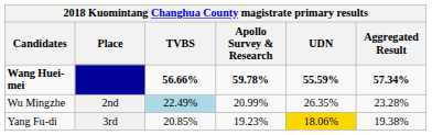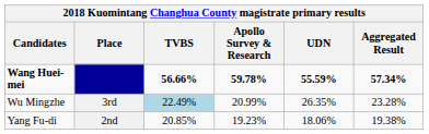 <table class="wikitable collapsible">
 <tr>
 <th colspan="6" width=600>2018 Kuomintang <a href='#'>Changhua County</a> magistrate primary results</th>
 </tr>
 <tr>
 <th width=80>Candidates</th>
 <th width=80>Place</th>
 <th width=80>TVBS</th>
 <th width=80>Apollo Survey & Research</th>
 <th width=80>UDN</th>
 <th width=80>Aggregated Result</th>
 </tr>
 <tr>
 <td><strong>Wang Huei-mei</strong></td>
 <td style="background: #000099; text-align:center"><strong></strong></td>
 <td style="text-align:center"><strong>56.66%</strong></td>
 <td style="text-align:center"><strong>59.78%</strong></td>
 <td style="text-align:center"><strong>55.59%</strong></td>
 <td style="text-align:center"><strong>57.34%</strong></td>
 </tr>
 <tr>
 <td>Wu Mingzhe</td>
-<td style="background: #f1f1f1; text-align:center">2nd</td>
+<td style="background: #f1f1f1; text-align:center">3rd</td>
 <td style="background: lightblue; text-align:center">22.49%</td>
 <td style="text-align:center">20.99%</td>
 <td style="text-align:center">26.35%</td>
 <td style="text-align:center">23.28%</td>
 </tr>
 <tr>
 <td>Yang Fu-di</td>
-<td style="background: #f1f1f1; text-align:center">3rd</td>
+<td style="background: #f1f1f1; text-align:center">2nd</td>
 <td style="text-align:center">20.85%</td>
 <td style="text-align:center">19.23%</td>
-<td style="background: gold; text-align:center">18.06%</td>
+<td style="text-align:center">18.06%</td>
 <td style="text-align:center">19.38%</td>
 </tr>
 </table>
